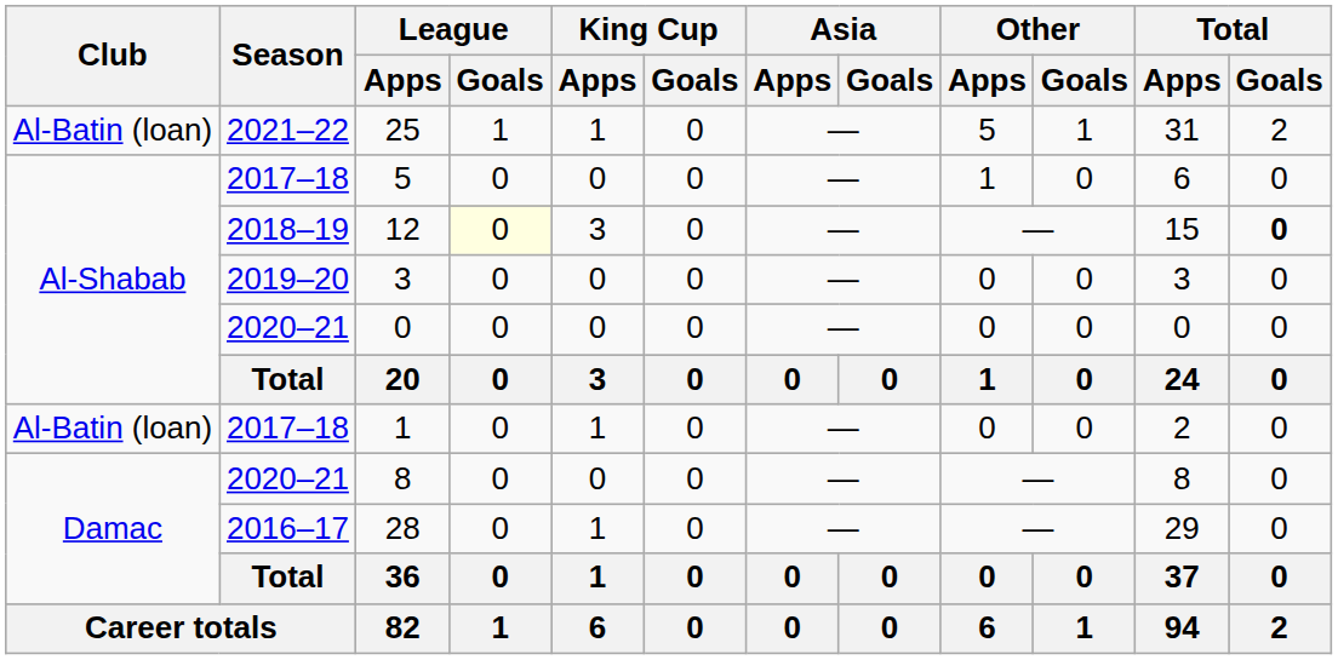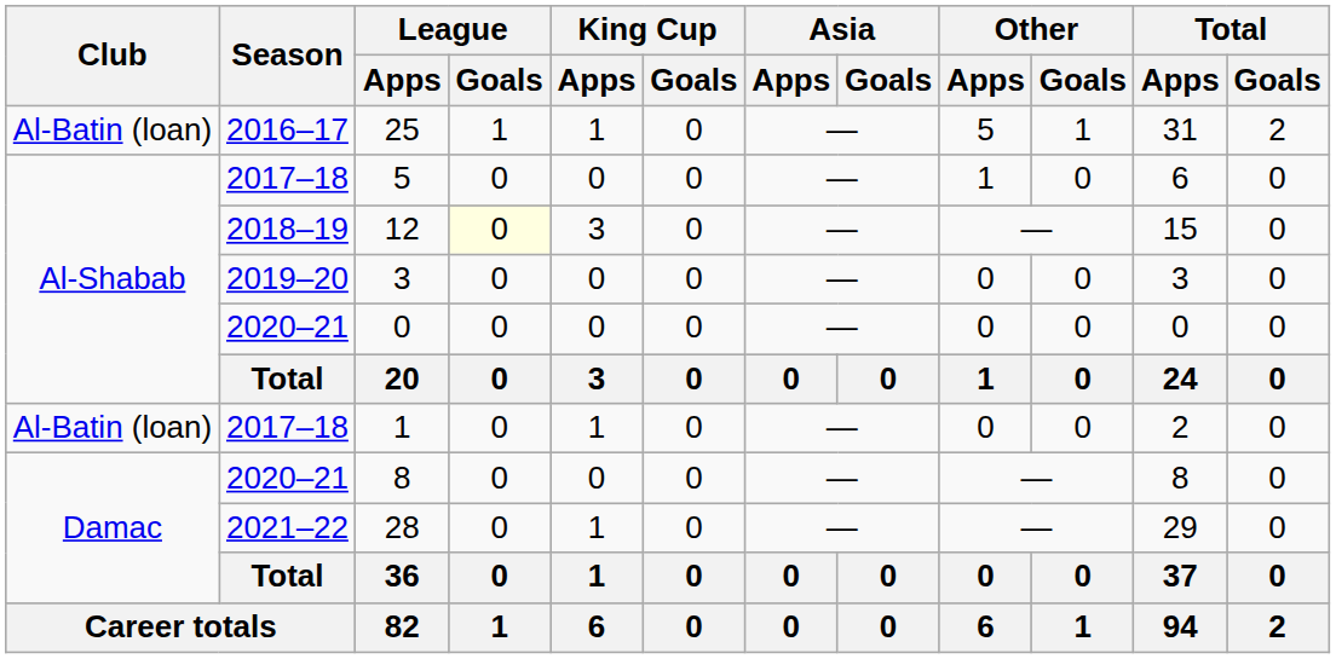 <table class="wikitable" style="text-align: center">
 <tr>
 <th rowspan=2>Club</th>
 <th rowspan=2>Season</th>
 <th colspan=2>League</th>
 <th colspan=2>King Cup</th>
 <th colspan=2>Asia</th>
 <th colspan=2>Other</th>
 <th colspan=2>Total</th>
 </tr>
 <tr>
 <th>Apps</th>
 <th>Goals</th>
 <th>Apps</th>
 <th>Goals</th>
 <th>Apps</th>
 <th>Goals</th>
 <th>Apps</th>
 <th>Goals</th>
 <th>Apps</th>
 <th>Goals</th>
 </tr>
 <tr>
 <td rowspan=1><a href='#'>Al-Batin</a> (loan)</td>
-<td><a href='#'>2021–22</a></td>
+<td><a href='#'>2016–17</a></td>
 <td>25</td>
 <td>1</td>
 <td>1</td>
 <td>0</td>
 <td colspan=2>—</td>
 <td>5</td>
 <td>1</td>
 <td>31</td>
 <td>2</td>
 </tr>
 <tr>
 <td rowspan=5><a href='#'>Al-Shabab</a></td>
 <td><a href='#'>2017–18</a></td>
 <td>5</td>
 <td>0</td>
 <td>0</td>
 <td>0</td>
 <td colspan=2>—</td>
 <td>1</td>
 <td>0</td>
 <td>6</td>
 <td>0</td>
 </tr>
 <tr>
 <td><a href='#'>2018–19</a></td>
 <td>12</td>
 <td style="background: lightyellow;">0</td>
 <td>3</td>
 <td>0</td>
 <td colspan=2>—</td>
 <td colspan=2>—</td>
 <td>15</td>
-<td><strong>0</strong></td>
+<td>0</td>
 </tr>
 <tr>
 <td><a href='#'>2019–20</a></td>
 <td>3</td>
 <td>0</td>
 <td>0</td>
 <td>0</td>
 <td colspan=2>—</td>
 <td>0</td>
 <td>0</td>
 <td>3</td>
 <td>0</td>
 </tr>
 <tr>
 <td><a href='#'>2020–21</a></td>
 <td>0</td>
 <td>0</td>
 <td>0</td>
 <td>0</td>
 <td colspan=2>—</td>
 <td>0</td>
 <td>0</td>
 <td>0</td>
 <td>0</td>
 </tr>
 <tr>
 <th>Total</th>
 <th>20</th>
 <th>0</th>
 <th>3</th>
 <th>0</th>
 <th>0</th>
 <th>0</th>
 <th>1</th>
 <th>0</th>
 <th>24</th>
 <th>0</th>
 </tr>
 <tr>
 <td rowspan=1><a href='#'>Al-Batin</a> (loan)</td>
 <td><a href='#'>2017–18</a></td>
 <td>1</td>
 <td>0</td>
 <td>1</td>
 <td>0</td>
 <td colspan=2>—</td>
 <td>0</td>
 <td>0</td>
 <td>2</td>
 <td>0</td>
 </tr>
 <tr>
 <td rowspan=3><a href='#'>Damac</a></td>
 <td><a href='#'>2020–21</a></td>
 <td>8</td>
 <td>0</td>
 <td>0</td>
 <td>0</td>
 <td colspan=2>—</td>
 <td colspan=2>—</td>
 <td>8</td>
 <td>0</td>
 </tr>
 <tr>
-<td><a href='#'>2016–17</a></td>
+<td><a href='#'>2021–22</a></td>
 <td>28</td>
 <td>0</td>
 <td>1</td>
 <td>0</td>
 <td colspan=2>—</td>
 <td colspan=2>—</td>
 <td>29</td>
 <td>0</td>
 </tr>
 <tr>
 <th>Total</th>
 <th>36</th>
 <th>0</th>
 <th>1</th>
 <th>0</th>
 <th>0</th>
 <th>0</th>
 <th>0</th>
 <th>0</th>
 <th>37</th>
 <th>0</th>
 </tr>
 <tr>
 <th colspan=2>Career totals</th>
 <th>82</th>
 <th>1</th>
 <th>6</th>
 <th>0</th>
 <th>0</th>
 <th>0</th>
 <th>6</th>
 <th>1</th>
 <th>94</th>
 <th>2</th>
 </tr>
 </table>
